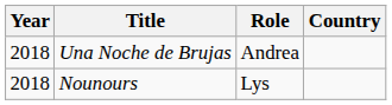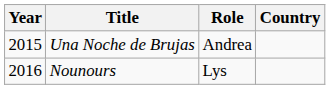 <table class="wikitable">
 <tr>
 <th>Year</th>
 <th>Title</th>
 <th>Role</th>
 <th>Country</th>
 </tr>
 <tr>
-<td>2018</td>
+<td>2015</td>
 <td><em>Una Noche de Brujas</em></td>
 <td>Andrea</td>
 <td></td>
 </tr>
 <tr>
-<td>2018</td>
+<td>2016</td>
 <td><em>Nounours</em></td>
 <td>Lys</td>
 <td></td>
 </tr>
 </table>
